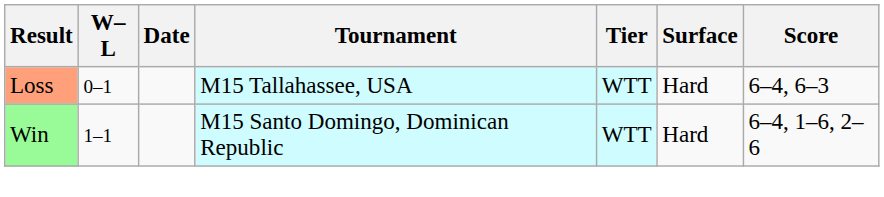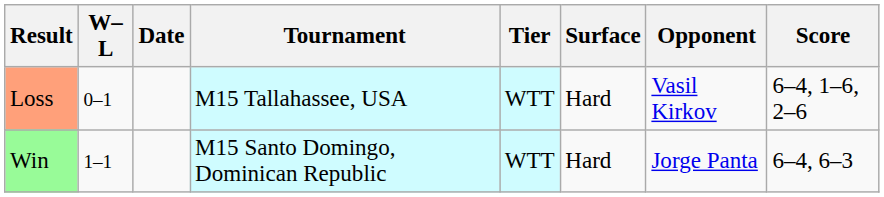 <table class="sortable wikitable">
 <tr>
 <th>Result</th>
 <th class="unsortable">W–L</th>
 <th>Date</th>
 <th>Tournament</th>
 <th>Tier</th>
 <th>Surface</th>
+<th>Opponent</th>
 <th class="unsortable">Score</th>
 </tr>
 <tr>
 <td bgcolor=FFA07A>Loss</td>
 <td><small>0–1</small></td>
 <td></td>
 <td style="background:#cffcff;">M15 Tallahassee, USA</td>
 <td style="background:#cffcff;">WTT</td>
 <td>Hard</td>
-<td>6–4, 6–3</td>
+<td> <a href='#'>Vasil Kirkov</a></td>
+<td>6–4, 1–6, 2–6</td>
 </tr>
 <tr>
 <td bgcolor=98FB98>Win</td>
 <td><small>1–1</small></td>
 <td></td>
 <td style="background:#cffcff;">M15 Santo Domingo, Dominican Republic</td>
 <td style="background:#cffcff;">WTT</td>
 <td>Hard</td>
-<td>6–4, 1–6, 2–6</td>
+<td> <a href='#'>Jorge Panta</a></td>
+<td>6–4, 6–3</td>
 </tr>
 </table>
